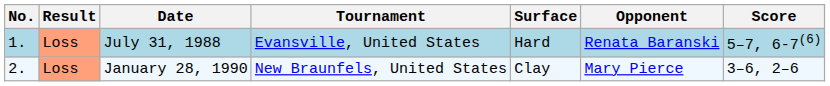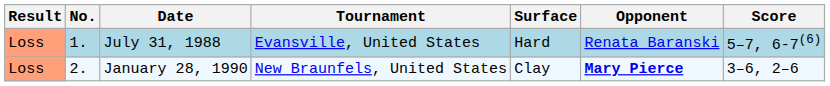 <table class="sortable wikitable" style=font-size:97%>
 <tr>
+<th>Result</th>
 <th>No.</th>
-<th>Result</th>
 <th>Date</th>
 <th>Tournament</th>
 <th>Surface</th>
 <th>Opponent</th>
 <th>Score</th>
 </tr>
 <tr style="background:lightblue;">
+<td style="background:#ffa07a;">Loss</td>
 <td>1.</td>
-<td style="background:#ffa07a;">Loss</td>
 <td>July 31, 1988</td>
 <td><a href='#'>Evansville</a>, United States</td>
 <td>Hard</td>
 <td> <a href='#'>Renata Baranski</a></td>
 <td>5–7, 6-7<sup>(6)</sup></td>
 </tr>
 <tr style="background:#f0f8ff;">
+<td style="background:#ffa07a;">Loss</td>
 <td>2.</td>
-<td style="background:#ffa07a;">Loss</td>
 <td>January 28, 1990</td>
 <td><a href='#'>New Braunfels</a>, United States</td>
 <td>Clay</td>
-<td> <a href='#'>Mary Pierce</a></td>
+<td><strong> <a href='#'>Mary Pierce</a></strong></td>
 <td>3–6, 2–6</td>
 </tr>
 </table>
